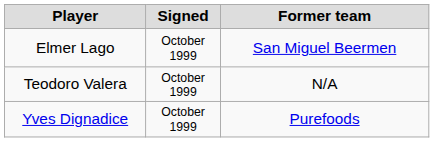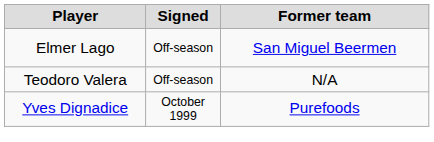 <table class="wikitable" style="text-align: center">
 <tr align="center" bgcolor="#dddddd">
 <td style="width:140px"><strong>Player</strong></td>
 <td style="width:70px"><strong>Signed</strong></td>
 <td style="width:210px"><strong>Former team</strong></td>
 </tr>
 <tr style="height:40px">
 <td>Elmer Lago</td>
-<td style="font-size: 80%">October 1999</td>
+<td style="font-size: 80%">Off-season</td>
 <td><a href='#'>San Miguel Beermen</a></td>
 </tr>
 <tr>
 <td>Teodoro Valera</td>
-<td style="font-size: 80%">October 1999</td>
+<td style="font-size: 80%">Off-season</td>
 <td>N/A</td>
 </tr>
 <tr>
 <td><a href='#'>Yves Dignadice</a></td>
 <td style="font-size: 80%">October 1999</td>
 <td><a href='#'>Purefoods</a></td>
 </tr>
 </table>
